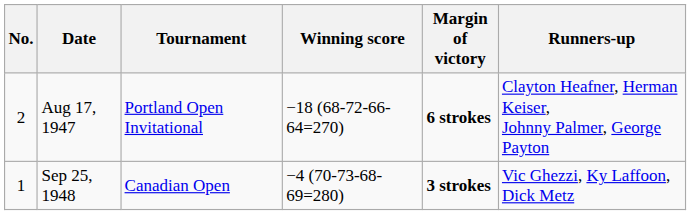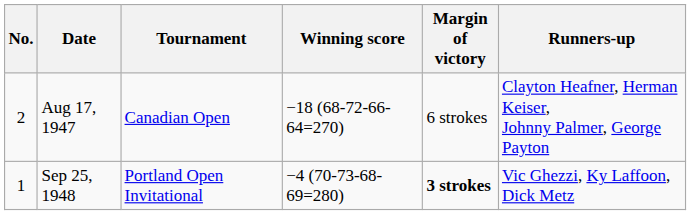 <table class="wikitable" style="font-size:95%;">
 <tr>
 <th>No.</th>
 <th>Date</th>
 <th>Tournament</th>
 <th>Winning score</th>
 <th>Margin of<br>victory</th>
 <th>Runners-up</th>
 </tr>
 <tr>
 <td align=center>2</td>
 <td>Aug 17, 1947</td>
-<td><a href='#'>Portland Open Invitational</a></td>
+<td><a href='#'>Canadian Open</a></td>
 <td>−18 (68-72-66-64=270)</td>
-<td><strong>6 strokes</strong></td>
+<td>6 strokes</td>
 <td> <a href='#'>Clayton Heafner</a>,  <a href='#'>Herman Keiser</a>,<br> <a href='#'>Johnny Palmer</a>,  <a href='#'>George Payton</a></td>
 </tr>
 <tr>
 <td align=center>1</td>
 <td>Sep 25, 1948</td>
-<td><a href='#'>Canadian Open</a></td>
+<td><a href='#'>Portland Open Invitational</a></td>
 <td>−4 (70-73-68-69=280)</td>
 <td><strong>3 strokes</strong></td>
 <td> <a href='#'>Vic Ghezzi</a>,  <a href='#'>Ky Laffoon</a>,<br> <a href='#'>Dick Metz</a></td>
 </tr>
 </table>
